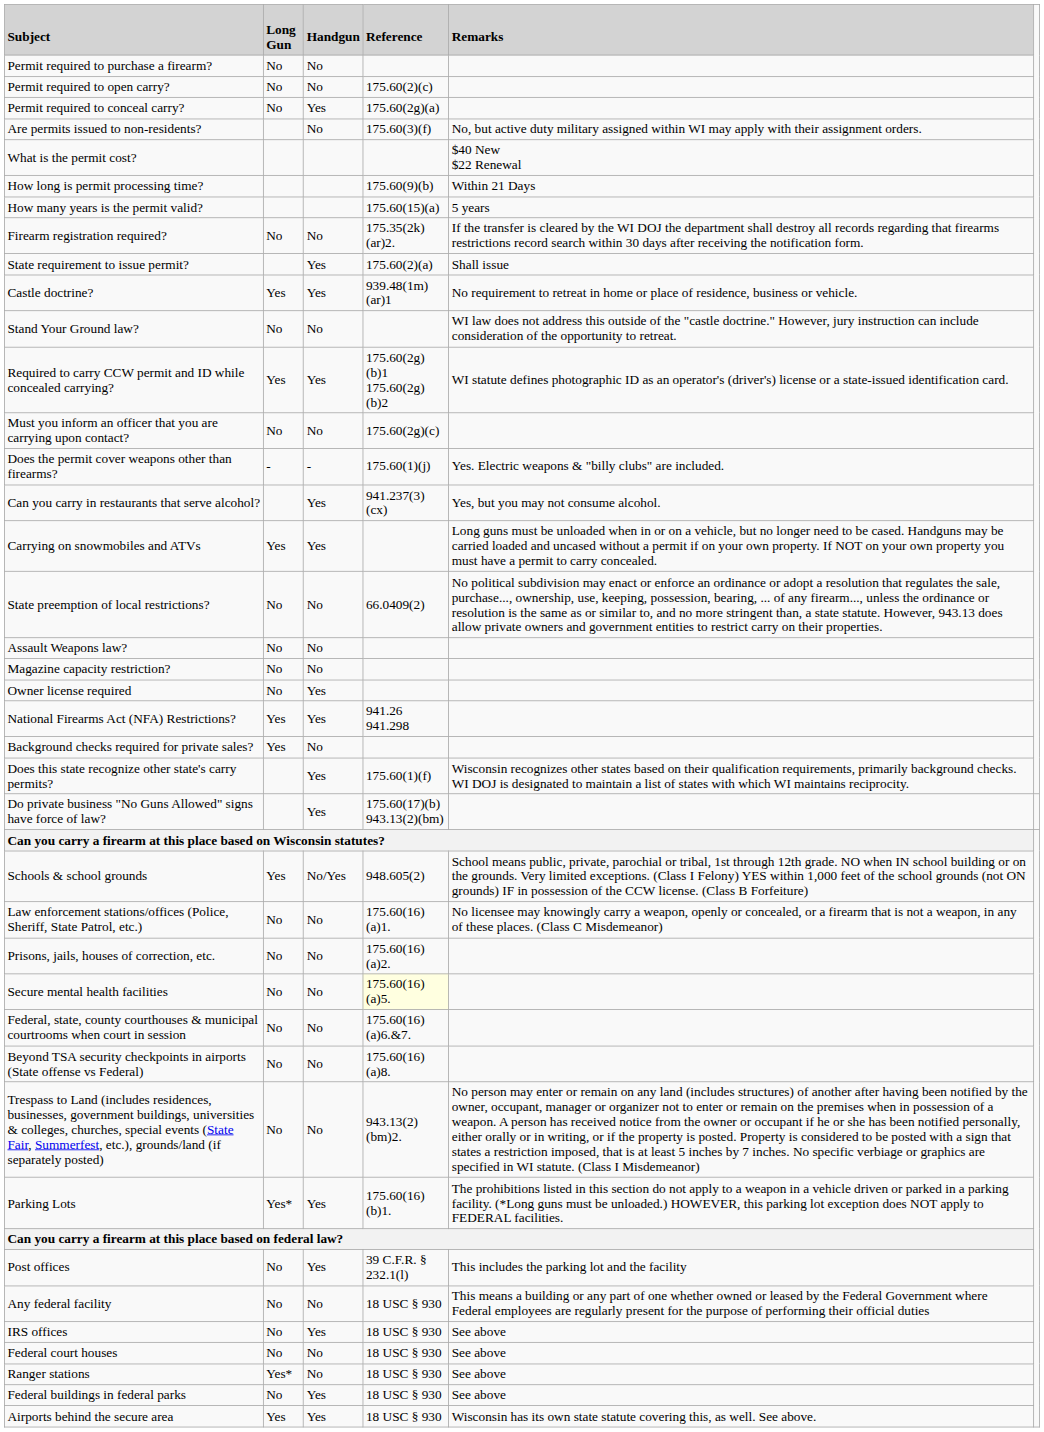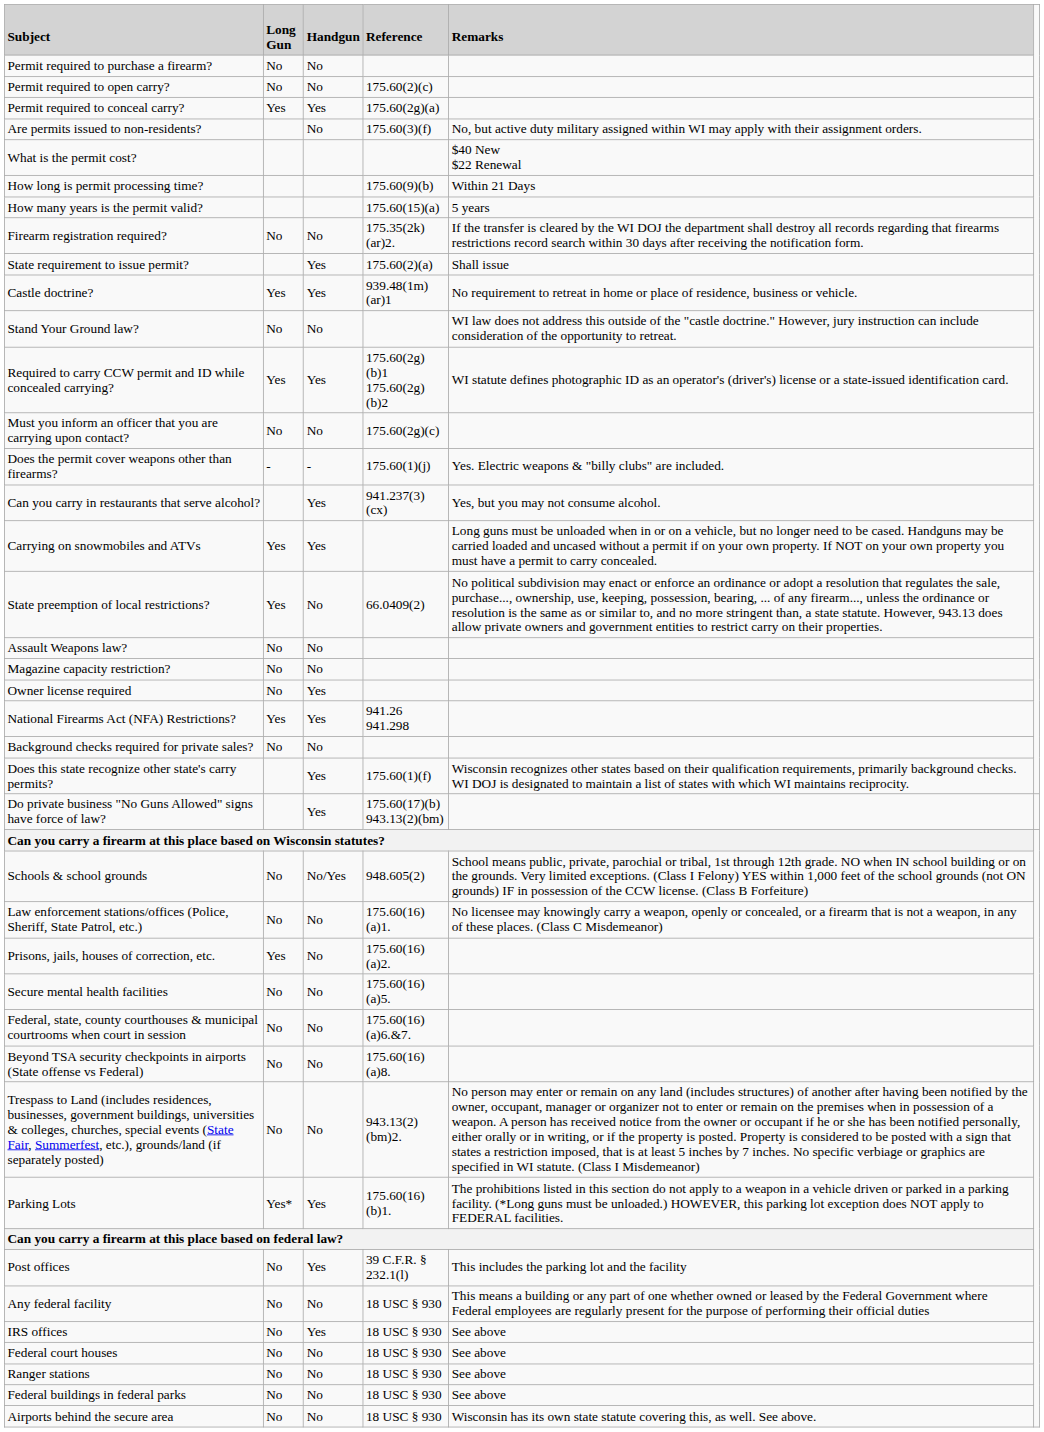 <table class="wikitable">
 <tr>
 <td style="width: 25%; background-color: lightgrey;"><br><strong>Subject</strong></td>
 <td style="background-color: lightgrey;"><br><strong>Long Gun</strong></td>
 <td style="background-color: lightgrey;"><br><strong>Handgun</strong></td>
 <td style="background-color: lightgrey;"><br><strong>Reference</strong></td>
 <td style="background-color: lightgrey;"><br><strong>Remarks</strong></td>
 </tr>
 <tr>
 <td>Permit required to purchase a firearm?</td>
 <td>No</td>
 <td>No</td>
 <td></td>
 <td></td>
 </tr>
 <tr>
 <td>Permit required to open carry?</td>
 <td>No</td>
 <td>No</td>
 <td>175.60(2)(c)</td>
 <td></td>
 </tr>
 <tr>
 <td>Permit required to conceal carry?</td>
-<td>No</td>
+<td>Yes</td>
 <td>Yes</td>
 <td>175.60(2g)(a)</td>
 <td></td>
 </tr>
 <tr>
 <td>Are permits issued to non-residents?</td>
 <td></td>
 <td>No</td>
 <td>175.60(3)(f)</td>
 <td>No, but active duty military assigned within WI may apply with their assignment orders.</td>
 </tr>
 <tr>
 <td>What is the permit cost?</td>
 <td></td>
 <td></td>
 <td></td>
 <td>$40 New<br>$22 Renewal</td>
 </tr>
 <tr>
 <td>How long is permit processing time?</td>
 <td></td>
 <td></td>
 <td>175.60(9)(b)</td>
 <td>Within 21 Days</td>
 </tr>
 <tr>
 <td>How many years is the permit valid?</td>
 <td></td>
 <td></td>
 <td>175.60(15)(a)</td>
 <td>5 years</td>
 </tr>
 <tr>
 <td>Firearm registration required?</td>
 <td>No</td>
 <td>No</td>
 <td>175.35(2k)(ar)2.</td>
 <td>If the transfer is cleared by the WI DOJ the department shall destroy all records regarding that firearms restrictions record search within 30 days after receiving the notification form.</td>
 </tr>
 <tr>
 <td>State requirement to issue permit?</td>
 <td></td>
 <td>Yes</td>
 <td>175.60(2)(a)</td>
 <td>Shall issue</td>
 </tr>
 <tr>
 <td>Castle doctrine?</td>
 <td>Yes</td>
 <td>Yes</td>
 <td>939.48(1m)(ar)1</td>
 <td>No requirement to retreat in home or place of residence, business or vehicle.</td>
 </tr>
 <tr>
 <td>Stand Your Ground law?</td>
 <td>No</td>
 <td>No</td>
 <td></td>
 <td>WI law does not address this outside of the "castle doctrine." However, jury instruction can include consideration of the opportunity to retreat.</td>
 </tr>
 <tr>
 <td>Required to carry CCW permit and ID while concealed carrying?</td>
 <td>Yes</td>
 <td>Yes</td>
 <td>175.60(2g)(b)1 175.60(2g)(b)2</td>
 <td>WI statute defines photographic ID as an operator's (driver's) license or a state-issued identification card.</td>
 </tr>
 <tr>
 <td>Must you inform an officer that you are carrying upon contact?</td>
 <td>No</td>
 <td>No</td>
 <td>175.60(2g)(c)</td>
 <td></td>
 </tr>
 <tr>
 <td>Does the permit cover weapons other than firearms?</td>
 <td>-</td>
 <td>-</td>
 <td>175.60(1)(j)</td>
 <td>Yes. Electric weapons & "billy clubs" are included.</td>
 </tr>
 <tr>
 <td>Can you carry in restaurants that serve alcohol?</td>
 <td></td>
 <td>Yes</td>
 <td>941.237(3)(cx)</td>
 <td>Yes, but you may not consume alcohol.</td>
 </tr>
 <tr>
 <td>Carrying on snowmobiles and ATVs</td>
 <td>Yes</td>
 <td>Yes</td>
 <td></td>
 <td>Long guns must be unloaded when in or on a vehicle, but no longer need to be cased.  Handguns may be carried loaded and uncased without a permit if on your own property.  If NOT on your own property you must have a permit to carry concealed.</td>
 </tr>
 <tr>
 <td>State preemption of local restrictions?</td>
-<td>No</td>
+<td>Yes</td>
 <td>No</td>
 <td>66.0409(2)</td>
 <td>No political subdivision may enact or enforce an ordinance or adopt a resolution that regulates the sale, purchase..., ownership, use, keeping, possession, bearing, ... of any firearm..., unless the ordinance or resolution is the same as or similar to, and no more stringent than, a state statute. However, 943.13 does allow private owners and government entities to restrict carry on their properties.</td>
 </tr>
 <tr>
 <td>Assault Weapons law?</td>
 <td>No</td>
 <td>No</td>
 <td></td>
 <td></td>
 </tr>
 <tr>
 <td>Magazine capacity restriction?</td>
 <td>No</td>
 <td>No</td>
 <td></td>
 <td></td>
 </tr>
 <tr>
 <td>Owner license required</td>
 <td>No</td>
 <td>Yes</td>
 <td></td>
 <td></td>
 </tr>
 <tr>
 <td>National Firearms Act (NFA) Restrictions?</td>
 <td>Yes</td>
 <td>Yes</td>
 <td>941.26 941.298</td>
 <td></td>
 </tr>
 <tr>
 <td>Background checks required for private sales?</td>
-<td>Yes</td>
+<td>No</td>
 <td>No</td>
 <td></td>
 <td></td>
 </tr>
 <tr>
 <td>Does this state recognize other state's carry permits?</td>
 <td></td>
 <td>Yes</td>
 <td>175.60(1)(f)</td>
 <td>Wisconsin recognizes other states based on their qualification requirements, primarily background checks. WI DOJ is designated to maintain a list of states with which WI maintains reciprocity.</td>
 </tr>
 <tr>
 <td>Do private business "No Guns Allowed" signs have force of law?</td>
 <td></td>
 <td>Yes</td>
 <td>175.60(17)(b) 943.13(2)(bm)</td>
 <td></td>
 <td></td>
 </tr>
 <tr>
 <th scope="row" colspan="5" style="text-align:left;"><strong>Can you carry a firearm at this place based on Wisconsin statutes?</strong></th>
 </tr>
 <tr>
 <td>Schools & school grounds</td>
-<td>Yes</td>
+<td>No</td>
 <td>No/Yes</td>
 <td>948.605(2)</td>
 <td>School means public, private, parochial or tribal, 1st  through 12th grade. NO when IN school building or on the grounds. Very limited exceptions. (Class I Felony) YES within 1,000 feet of the school grounds (not ON grounds) IF in possession of the CCW license. (Class B Forfeiture)</td>
 </tr>
 <tr>
 <td>Law enforcement stations/offices (Police, Sheriff, State Patrol, etc.)</td>
 <td>No</td>
 <td>No</td>
 <td>175.60(16)(a)1.</td>
 <td>No licensee may knowingly carry a weapon, openly or concealed, or a firearm that is not a weapon, in any of these places. (Class C Misdemeanor)</td>
 </tr>
 <tr>
 <td>Prisons, jails, houses of correction, etc.</td>
-<td>No</td>
+<td>Yes</td>
 <td>No</td>
 <td>175.60(16)(a)2.</td>
 <td></td>
 </tr>
 <tr>
 <td>Secure mental health facilities</td>
 <td>No</td>
 <td>No</td>
-<td style="background: lightyellow;">175.60(16)(a)5.</td>
+<td>175.60(16)(a)5.</td>
 <td></td>
 </tr>
 <tr>
 <td>Federal, state, county courthouses & municipal courtrooms when court in session</td>
 <td>No</td>
 <td>No</td>
 <td>175.60(16)(a)6.&7.</td>
 <td></td>
 </tr>
 <tr>
 <td>Beyond TSA security checkpoints in airports (State offense vs Federal)</td>
 <td>No</td>
 <td>No</td>
 <td>175.60(16)(a)8.</td>
 <td></td>
 </tr>
 <tr>
 <td>Trespass to Land (includes residences, businesses, government buildings, universities & colleges, churches, special events (<a href='#'>State Fair</a>, <a href='#'>Summerfest</a>, etc.), grounds/land (if separately posted)</td>
 <td>No</td>
 <td>No</td>
 <td>943.13(2)(bm)2.</td>
 <td>No person may enter or remain on any land (includes structures) of another after having been notified by the owner, occupant, manager or organizer not to enter or remain on the premises when in possession of a weapon. A person has received notice from the owner or occupant if he or she has been notified personally, either orally or in writing, or if the property is posted. Property is considered to be posted with a sign that states a restriction imposed, that is at least 5 inches by 7 inches. No specific verbiage or graphics are specified in WI statute. (Class I Misdemeanor)</td>
 </tr>
 <tr>
 <td>Parking Lots</td>
 <td>Yes*</td>
 <td>Yes</td>
 <td>175.60(16)(b)1.</td>
 <td>The prohibitions listed in this section do not apply to a weapon in a vehicle driven or parked in a parking facility. (*Long guns must be unloaded.) HOWEVER, this parking lot exception does NOT apply to FEDERAL facilities.</td>
 </tr>
 <tr>
 <th scope="row" colspan="5" style="text-align:left;"><strong>Can you carry a firearm at this place based on federal law?</strong></th>
 </tr>
 <tr>
 <td>Post offices</td>
 <td>No</td>
 <td>Yes</td>
 <td>39 C.F.R. § 232.1(l)</td>
 <td>This includes the parking lot and the facility</td>
 </tr>
 <tr>
 <td>Any federal facility</td>
 <td>No</td>
 <td>No</td>
 <td>18 USC § 930</td>
 <td>This means a building or any part of one whether owned or leased by the Federal Government where Federal employees are regularly present for the purpose of performing their official duties</td>
 </tr>
 <tr>
 <td>IRS offices</td>
 <td>No</td>
 <td>Yes</td>
 <td>18 USC § 930</td>
 <td>See above</td>
 </tr>
 <tr>
 <td>Federal court houses</td>
 <td>No</td>
 <td>No</td>
 <td>18 USC § 930</td>
 <td>See above</td>
 </tr>
 <tr>
 <td>Ranger stations</td>
-<td>Yes*</td>
+<td>No</td>
 <td>No</td>
 <td>18 USC § 930</td>
 <td>See above</td>
 </tr>
 <tr>
 <td>Federal buildings in federal parks</td>
 <td>No</td>
-<td>Yes</td>
+<td>No</td>
 <td>18 USC § 930</td>
 <td>See above</td>
 </tr>
 <tr>
 <td>Airports behind the secure area</td>
-<td>Yes</td>
-<td>Yes</td>
+<td>No</td>
+<td>No</td>
 <td>18 USC § 930</td>
 <td>Wisconsin has its own state statute covering this, as well. See above.</td>
 </tr>
 </table>
